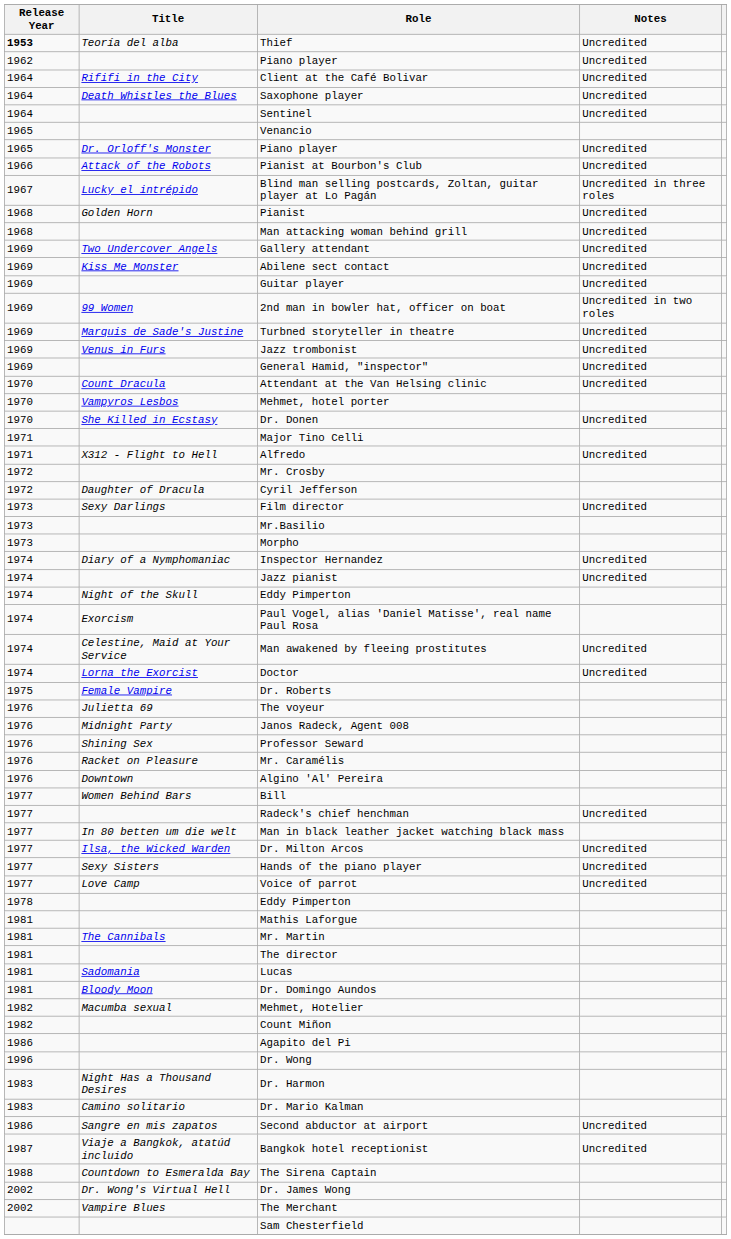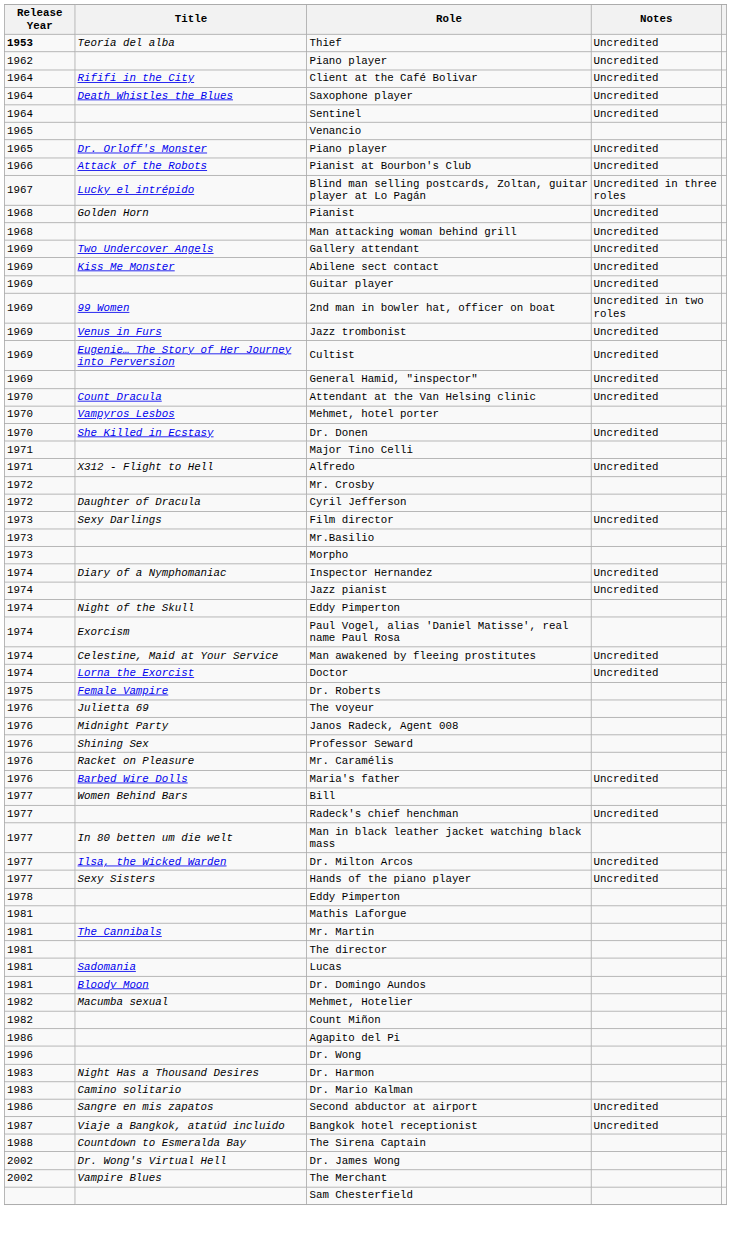 <table class="wikitable sortable sticky-header">
 <tr>
 </tr>
 <tr>
 <th scope=col>Release Year</th>
 <th scope=col>Title</th>
 <th scope=col>Role</th>
 <th scope=col class="unsortable">Notes</th>
 <th scope=col class="unsortable"></th>
 </tr>
 <tr>
 <td><strong>1953</strong></td>
 <td><em>Teoría del alba</em></td>
 <td>Thief</td>
 <td>Uncredited</td>
 <td align="center"></td>
 </tr>
 <tr>
 <td>1962</td>
 <td></td>
 <td>Piano player</td>
 <td>Uncredited</td>
 <td align="center"></td>
 </tr>
 <tr>
 <td>1964</td>
 <td><em><a href='#'>Rififi in the City</a></em></td>
 <td>Client at the Café Bolivar</td>
 <td>Uncredited</td>
 <td align="center"></td>
 </tr>
 <tr>
 <td>1964</td>
 <td><em><a href='#'>Death Whistles the Blues</a></em></td>
 <td>Saxophone player</td>
 <td>Uncredited</td>
 <td align="center"></td>
 </tr>
 <tr>
 <td>1964</td>
 <td></td>
 <td>Sentinel</td>
 <td>Uncredited</td>
 <td align="center"></td>
 </tr>
 <tr>
 <td>1965</td>
 <td></td>
 <td>Venancio</td>
 <td></td>
 <td style="text-align:center;"></td>
 </tr>
 <tr>
 <td>1965</td>
 <td><em><a href='#'>Dr. Orloff's Monster</a></em></td>
 <td>Piano player</td>
 <td>Uncredited</td>
 <td align="center"></td>
 </tr>
 <tr>
 <td>1966</td>
 <td><em><a href='#'>Attack of the Robots</a></em></td>
 <td>Pianist at Bourbon's Club</td>
 <td>Uncredited</td>
 <td align="center"></td>
 </tr>
 <tr>
 <td>1967</td>
 <td><em><a href='#'>Lucky el intrépido</a></em></td>
 <td>Blind man selling postcards, Zoltan, guitar player at Lo Pagán</td>
 <td>Uncredited in three roles</td>
 <td align="center"></td>
 </tr>
 <tr>
 <td>1968</td>
 <td><em>Golden Horn</em></td>
 <td>Pianist</td>
 <td>Uncredited</td>
 <td align="center"></td>
 </tr>
 <tr>
 <td>1968</td>
 <td></td>
 <td>Man attacking woman behind grill</td>
 <td>Uncredited</td>
 <td align="center"></td>
 </tr>
 <tr>
 <td>1969</td>
 <td><em><a href='#'>Two Undercover Angels</a></em></td>
 <td>Gallery attendant</td>
 <td>Uncredited</td>
 <td align="center"></td>
 </tr>
 <tr>
 <td>1969</td>
 <td><em><a href='#'>Kiss Me Monster</a></em></td>
 <td>Abilene sect contact</td>
 <td>Uncredited</td>
 <td align="center"></td>
 </tr>
 <tr>
 <td>1969</td>
 <td></td>
 <td>Guitar player</td>
 <td>Uncredited</td>
 <td align="center"></td>
 </tr>
 <tr>
 <td>1969</td>
 <td><em><a href='#'>99 Women</a></em></td>
 <td>2nd man in bowler hat, officer on boat</td>
 <td>Uncredited in two roles</td>
 <td align="center"></td>
 </tr>
 <tr>
 <td>1969</td>
-<td><em><a href='#'>Marquis de Sade's Justine</a></em></td>
-<td>Turbned storyteller in theatre</td>
+<td><em><a href='#'>Venus in Furs</a></em></td>
+<td>Jazz trombonist</td>
 <td>Uncredited</td>
 <td align="center"></td>
 </tr>
 <tr>
 <td>1969</td>
-<td><em><a href='#'>Venus in Furs</a></em></td>
-<td>Jazz trombonist</td>
+<td><em><a href='#'>Eugenie… The Story of Her Journey into Perversion</a></em></td>
+<td>Cultist</td>
 <td>Uncredited</td>
 <td align="center"></td>
 </tr>
 <tr>
 <td>1969</td>
 <td></td>
 <td>General Hamid, "inspector"</td>
 <td>Uncredited</td>
 <td align="center"></td>
 </tr>
 <tr>
 <td>1970</td>
 <td><em><a href='#'>Count Dracula</a></em></td>
 <td>Attendant at the Van Helsing clinic</td>
 <td>Uncredited</td>
 <td align="center"></td>
 </tr>
 <tr>
 <td>1970</td>
 <td><em><a href='#'>Vampyros Lesbos</a></em></td>
 <td>Mehmet, hotel porter</td>
 <td></td>
 <td align="center"></td>
 </tr>
 <tr>
 <td>1970</td>
 <td><em><a href='#'>She Killed in Ecstasy</a></em></td>
 <td>Dr. Donen</td>
 <td>Uncredited</td>
 <td align="center"></td>
 </tr>
 <tr>
 <td>1971</td>
 <td></td>
 <td>Major Tino Celli</td>
 <td></td>
 <td align="center"></td>
 </tr>
 <tr>
 <td>1971</td>
 <td><em>X312 - Flight to Hell</em></td>
 <td>Alfredo</td>
 <td>Uncredited</td>
 <td align="center"></td>
 </tr>
 <tr>
 <td>1972</td>
 <td></td>
 <td>Mr. Crosby</td>
 <td></td>
 <td align="center"></td>
 </tr>
 <tr>
 <td>1972</td>
 <td><em>Daughter of Dracula</em></td>
 <td>Cyril Jefferson</td>
 <td></td>
 <td align="center"></td>
 </tr>
 <tr>
 <td>1973</td>
 <td><em>Sexy Darlings</em></td>
 <td>Film director</td>
 <td>Uncredited</td>
 <td align="center"></td>
 </tr>
 <tr>
 <td>1973</td>
 <td></td>
 <td>Mr.Basilio</td>
 <td></td>
 <td align="center"></td>
 </tr>
 <tr>
 <td>1973</td>
 <td></td>
 <td>Morpho</td>
 <td></td>
 <td align="center"></td>
 </tr>
 <tr>
 <td>1974</td>
 <td><em>Diary of a Nymphomaniac</em></td>
 <td>Inspector Hernandez</td>
 <td>Uncredited</td>
 <td align="center"></td>
 </tr>
 <tr>
 <td>1974</td>
 <td></td>
 <td>Jazz pianist</td>
 <td>Uncredited</td>
 <td align="center"></td>
 </tr>
 <tr>
 <td>1974</td>
 <td><em>Night of the Skull</em></td>
 <td>Eddy Pimperton</td>
 <td></td>
 <td align="center"></td>
 </tr>
 <tr>
 <td>1974</td>
 <td><em>Exorcism</em></td>
 <td>Paul Vogel, alias 'Daniel Matisse', real name Paul Rosa</td>
 <td></td>
 <td align="center"></td>
 </tr>
 <tr>
 <td>1974</td>
 <td><em>Celestine, Maid at Your Service</em></td>
 <td>Man awakened by fleeing prostitutes</td>
 <td>Uncredited</td>
 <td align="center"></td>
 </tr>
 <tr>
 <td>1974</td>
 <td><em><a href='#'>Lorna the Exorcist</a></em></td>
 <td>Doctor</td>
 <td>Uncredited</td>
 <td align="center"></td>
 </tr>
 <tr>
 <td>1975</td>
 <td><em><a href='#'>Female Vampire</a></em></td>
 <td>Dr. Roberts</td>
 <td></td>
 <td align="center"></td>
 </tr>
 <tr>
 <td>1976</td>
 <td><em>Julietta 69</em></td>
 <td>The voyeur</td>
 <td></td>
 <td style="text-align:center;"></td>
 </tr>
 <tr>
 <td>1976</td>
 <td><em>Midnight Party</em></td>
 <td>Janos Radeck, Agent 008</td>
 <td></td>
 <td style="text-align:center;"></td>
 </tr>
 <tr>
 <td>1976</td>
 <td><em>Shining Sex</em></td>
 <td>Professor Seward</td>
 <td></td>
 <td style="text-align:center;"></td>
 </tr>
 <tr>
 <td>1976</td>
 <td><em>Racket on Pleasure</em></td>
 <td>Mr. Caramélis</td>
 <td></td>
 <td style="text-align:center;"></td>
 </tr>
 <tr>
 <td>1976</td>
-<td><em>Downtown</em></td>
-<td>Algino 'Al' Pereira</td>
-<td></td>
+<td><em><a href='#'>Barbed Wire Dolls</a></em></td>
+<td>Maria's father</td>
+<td>Uncredited</td>
 <td style="text-align:center;"></td>
 </tr>
 <tr>
 <td>1977</td>
 <td><em>Women Behind Bars</em></td>
 <td>Bill</td>
 <td></td>
 <td style="text-align:center;"></td>
 </tr>
 <tr>
 <td>1977</td>
 <td></td>
 <td>Radeck's chief henchman</td>
 <td>Uncredited</td>
 <td style="text-align:center;"></td>
 </tr>
 <tr>
 <td>1977</td>
 <td><em>In 80 betten um die welt</em></td>
 <td>Man in black leather jacket watching black mass</td>
 <td></td>
 <td style="text-align:center;"></td>
 </tr>
 <tr>
 <td>1977</td>
 <td><em><a href='#'>Ilsa, the Wicked Warden</a></em></td>
 <td>Dr. Milton Arcos</td>
 <td>Uncredited</td>
 <td style="text-align:center;"></td>
 </tr>
 <tr>
 <td>1977</td>
 <td><em>Sexy Sisters</em></td>
 <td>Hands of the piano player</td>
-<td>Uncredited</td>
-<td style="text-align:center;"></td>
-</tr>
-<tr>
-<td>1977</td>
-<td><em>Love Camp</em></td>
-<td>Voice of parrot</td>
 <td>Uncredited</td>
 <td style="text-align:center;"></td>
 </tr>
 <tr>
 <td>1978</td>
 <td></td>
 <td>Eddy Pimperton</td>
 <td></td>
 <td align="center"></td>
 </tr>
 <tr>
 <td>1981</td>
 <td></td>
 <td>Mathis Laforgue</td>
 <td></td>
 <td style="text-align:center;"></td>
 </tr>
 <tr>
 <td>1981</td>
 <td><em><a href='#'>The Cannibals</a></em></td>
 <td>Mr. Martin</td>
 <td></td>
 <td style="text-align:center;"></td>
 </tr>
 <tr>
 <td>1981</td>
 <td></td>
 <td>The director</td>
 <td></td>
 <td style="text-align:center;"></td>
 </tr>
 <tr>
 <td>1981</td>
 <td><em><a href='#'>Sadomania</a></em></td>
 <td>Lucas</td>
 <td></td>
 <td style="text-align:center;"></td>
 </tr>
 <tr>
 <td>1981</td>
 <td><em><a href='#'>Bloody Moon</a></em></td>
 <td>Dr. Domingo Aundos</td>
 <td></td>
 <td style="text-align:center;"></td>
 </tr>
 <tr>
 <td>1982</td>
 <td><em>Macumba sexual</em></td>
 <td>Mehmet, Hotelier</td>
 <td></td>
 <td style="text-align:center;"></td>
 </tr>
 <tr>
 <td>1982</td>
 <td></td>
 <td>Count Miñon</td>
 <td></td>
 <td style="text-align:center;"></td>
 </tr>
 <tr>
 <td>1986</td>
 <td></td>
 <td>Agapito del Pi</td>
 <td></td>
 <td style="text-align:center;"></td>
 </tr>
 <tr>
 <td>1996</td>
 <td></td>
 <td>Dr. Wong</td>
 <td></td>
 <td style="text-align:center;"></td>
 </tr>
 <tr>
 <td>1983</td>
 <td><em>Night Has a Thousand Desires</em></td>
 <td>Dr. Harmon</td>
 <td></td>
 <td style="text-align:center;"></td>
 </tr>
 <tr>
 <td>1983</td>
 <td><em>Camino solitario</em></td>
 <td>Dr. Mario Kalman</td>
 <td></td>
 <td style="text-align:center;"></td>
 </tr>
 <tr>
 <td>1986</td>
 <td><em>Sangre en mis zapatos</em></td>
 <td>Second abductor at airport</td>
 <td>Uncredited</td>
 <td style="text-align:center;"></td>
 </tr>
 <tr>
 <td>1987</td>
 <td><em>Viaje a Bangkok, atatúd incluido</em></td>
 <td>Bangkok hotel receptionist</td>
 <td>Uncredited</td>
 <td style="text-align:center;"></td>
 </tr>
 <tr>
 <td>1988</td>
 <td><em>Countdown to Esmeralda Bay</em></td>
 <td>The Sirena Captain</td>
 <td></td>
 <td style="text-align:center;"></td>
 </tr>
 <tr>
 <td>2002</td>
 <td><em>Dr. Wong's Virtual Hell</em></td>
 <td>Dr. James Wong</td>
 <td></td>
 <td style="text-align:center;"></td>
 </tr>
 <tr>
 <td>2002</td>
 <td><em>Vampire Blues</em></td>
 <td>The Merchant</td>
 <td></td>
 <td style="text-align:center;"></td>
 </tr>
 <tr>
 <td></td>
 <td></td>
 <td>Sam Chesterfield</td>
 <td></td>
 <td style="text-align:center;"></td>
 </tr>
 <tr>
 </tr>
 </table>
